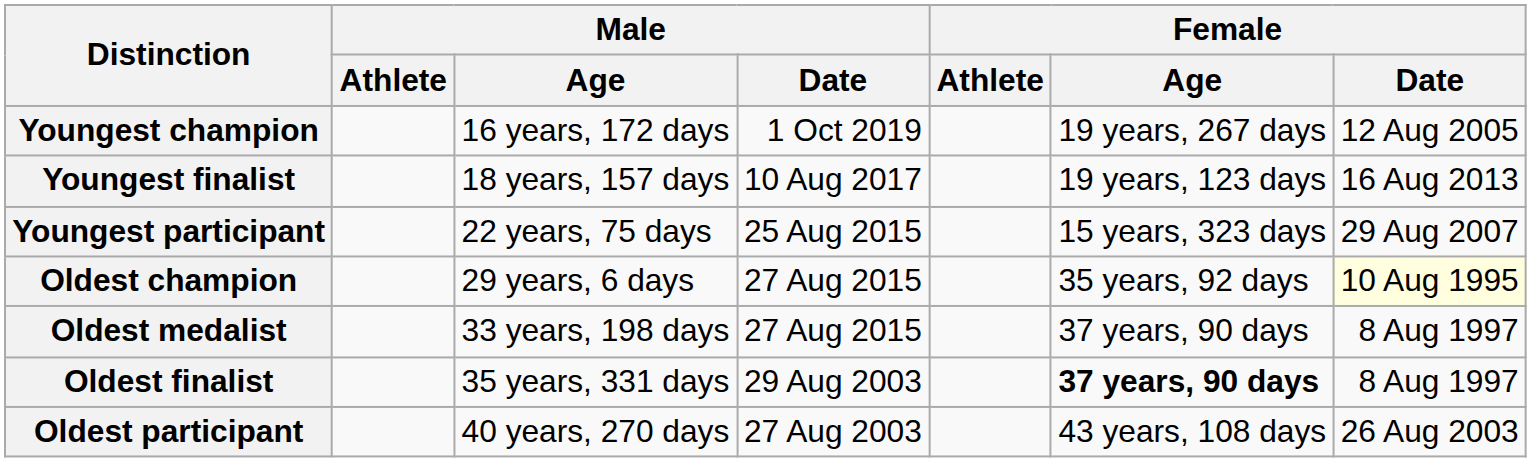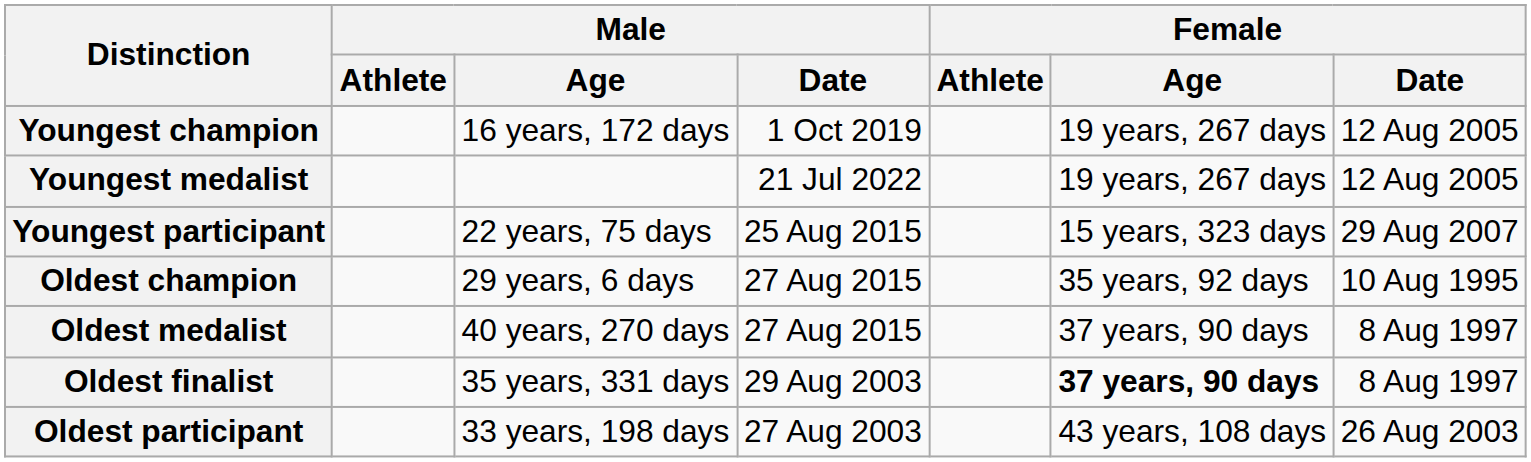 <table class="wikitable" style="text-align:center">
 <tr>
 <th rowspan="2">Distinction</th>
 <th colspan="3">Male</th>
 <th colspan="3">Female</th>
 </tr>
 <tr>
 <th>Athlete</th>
 <th>Age</th>
 <th>Date</th>
 <th>Athlete</th>
 <th>Age</th>
 <th>Date</th>
 </tr>
 <tr>
 <th>Youngest champion</th>
 <td align="left"></td>
 <td align="left">16 years, 172 days</td>
 <td align="right">1 Oct 2019</td>
 <td align="left"></td>
 <td align="left">19 years, 267 days</td>
 <td align="right">12 Aug 2005</td>
 </tr>
 <tr>
-<th>Youngest finalist</th>
+<th>Youngest medalist</th>
 <td align="left"></td>
-<td align="left">18 years, 157 days</td>
-<td align="right">10 Aug 2017</td>
 <td align="left"></td>
-<td align="left">19 years, 123 days</td>
-<td align="right">16 Aug 2013</td>
+<td align="right">21 Jul 2022</td>
+<td align="left"></td>
+<td align="left">19 years, 267 days</td>
+<td align="right">12 Aug 2005</td>
 </tr>
 <tr>
 <th>Youngest participant</th>
 <td align="left"></td>
 <td align="left">22 years, 75 days</td>
 <td align="right">25 Aug 2015</td>
 <td align="left"></td>
 <td align="left">15 years, 323 days</td>
 <td align="right">29 Aug 2007</td>
 </tr>
 <tr>
 <th>Oldest champion</th>
 <td align="left"></td>
 <td align="left">29 years, 6 days</td>
 <td align="right">27 Aug 2015</td>
 <td align="left"></td>
 <td align="left">35 years, 92 days</td>
-<td align="right" style="background: lightyellow;">10 Aug 1995</td>
+<td align="right">10 Aug 1995</td>
 </tr>
 <tr>
 <th>Oldest medalist</th>
 <td align="left"></td>
-<td align="left">33 years, 198 days</td>
+<td align="left">40 years, 270 days</td>
 <td align="right">27 Aug 2015</td>
 <td align="left"></td>
 <td align="left">37 years, 90 days</td>
 <td align="right">8 Aug 1997</td>
 </tr>
 <tr>
 <th>Oldest finalist</th>
 <td align="left"></td>
 <td align="left">35 years, 331 days</td>
 <td align="right">29 Aug 2003</td>
 <td align="left"></td>
 <td align="left"><strong>37 years, 90 days</strong></td>
 <td align="right">8 Aug 1997</td>
 </tr>
 <tr>
 <th>Oldest participant</th>
 <td align="left"></td>
-<td align="left">40 years, 270 days</td>
+<td align="left">33 years, 198 days</td>
 <td align="right">27 Aug 2003</td>
 <td align="left"></td>
 <td align="left">43 years, 108 days</td>
 <td align="right">26 Aug 2003</td>
 </tr>
 </table>
